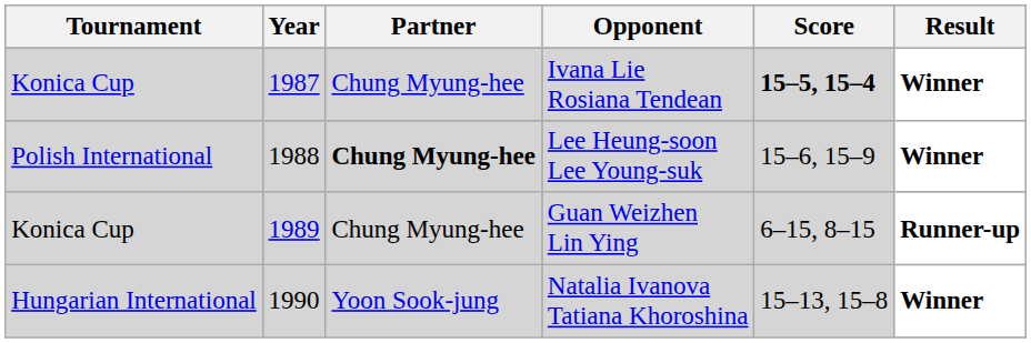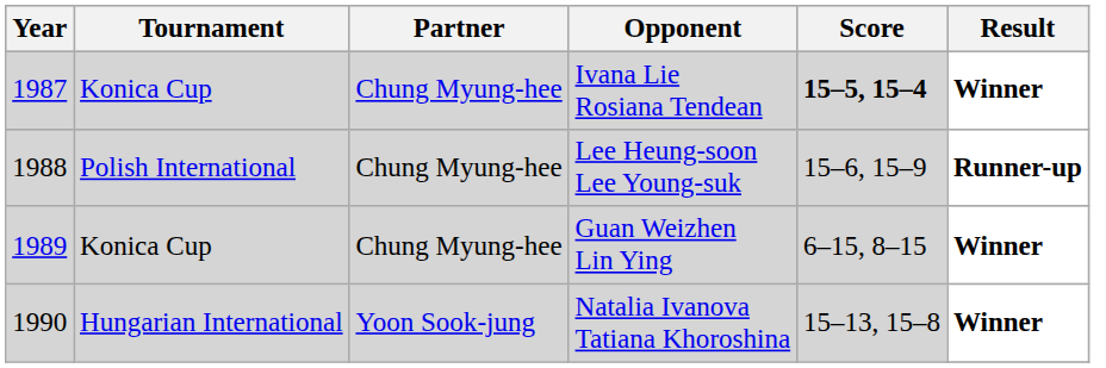 <table class="sortable wikitable" style="font-size: 90%;">
 <tr>
+<th>Year</th>
 <th>Tournament</th>
-<th>Year</th>
 <th>Partner</th>
 <th>Opponent</th>
 <th>Score</th>
 <th>Result</th>
 </tr>
 <tr style="background:#D5D5D5">
+<td align="center"><a href='#'>1987</a></td>
 <td align="left"><a href='#'>Konica Cup</a></td>
-<td align="center"><a href='#'>1987</a></td>
 <td align="left"> <a href='#'>Chung Myung-hee</a></td>
 <td align="left"> <a href='#'>Ivana Lie</a><br> <a href='#'>Rosiana Tendean</a></td>
 <td align="left"><strong>15–5, 15–4</strong></td>
 <td style="text-align:left; background: white"> <strong>Winner</strong></td>
 </tr>
 <tr style="background:#D5D5D5">
+<td align="center">1988</td>
 <td align="left"><a href='#'>Polish International</a></td>
-<td align="center">1988</td>
-<td align="left"><strong> Chung Myung-hee</strong></td>
+<td align="left"> Chung Myung-hee</td>
 <td align="left"> <a href='#'>Lee Heung-soon</a> <br>  <a href='#'>Lee Young-suk</a></td>
 <td align="left">15–6, 15–9</td>
+<td style="text-align:left; background:white"> <strong>Runner-up</strong></td>
+</tr>
+<tr style="background:#D5D5D5">
+<td align="center"><a href='#'>1989</a></td>
+<td align="left">Konica Cup</td>
+<td align="left"> Chung Myung-hee</td>
+<td align="left"> <a href='#'>Guan Weizhen</a><br> <a href='#'>Lin Ying</a></td>
+<td align="left">6–15, 8–15</td>
 <td style="text-align:left; background:white"> <strong>Winner</strong></td>
 </tr>
 <tr style="background:#D5D5D5">
-<td align="left">Konica Cup</td>
-<td align="center"><a href='#'>1989</a></td>
-<td align="left"> Chung Myung-hee</td>
-<td align="left"> <a href='#'>Guan Weizhen</a><br> <a href='#'>Lin Ying</a></td>
-<td align="left">6–15, 8–15</td>
-<td style="text-align:left; background:white"> <strong>Runner-up</strong></td>
-</tr>
-<tr style="background:#D5D5D5">
+<td align="center">1990</td>
 <td align="left"><a href='#'>Hungarian International</a></td>
-<td align="center">1990</td>
 <td align="left"> <a href='#'>Yoon Sook-jung</a></td>
 <td align="left"> <a href='#'>Natalia Ivanova</a> <br>  <a href='#'>Tatiana Khoroshina</a></td>
 <td align="left">15–13, 15–8</td>
 <td style="text-align:left; background:white"> <strong>Winner</strong></td>
 </tr>
 </table>
